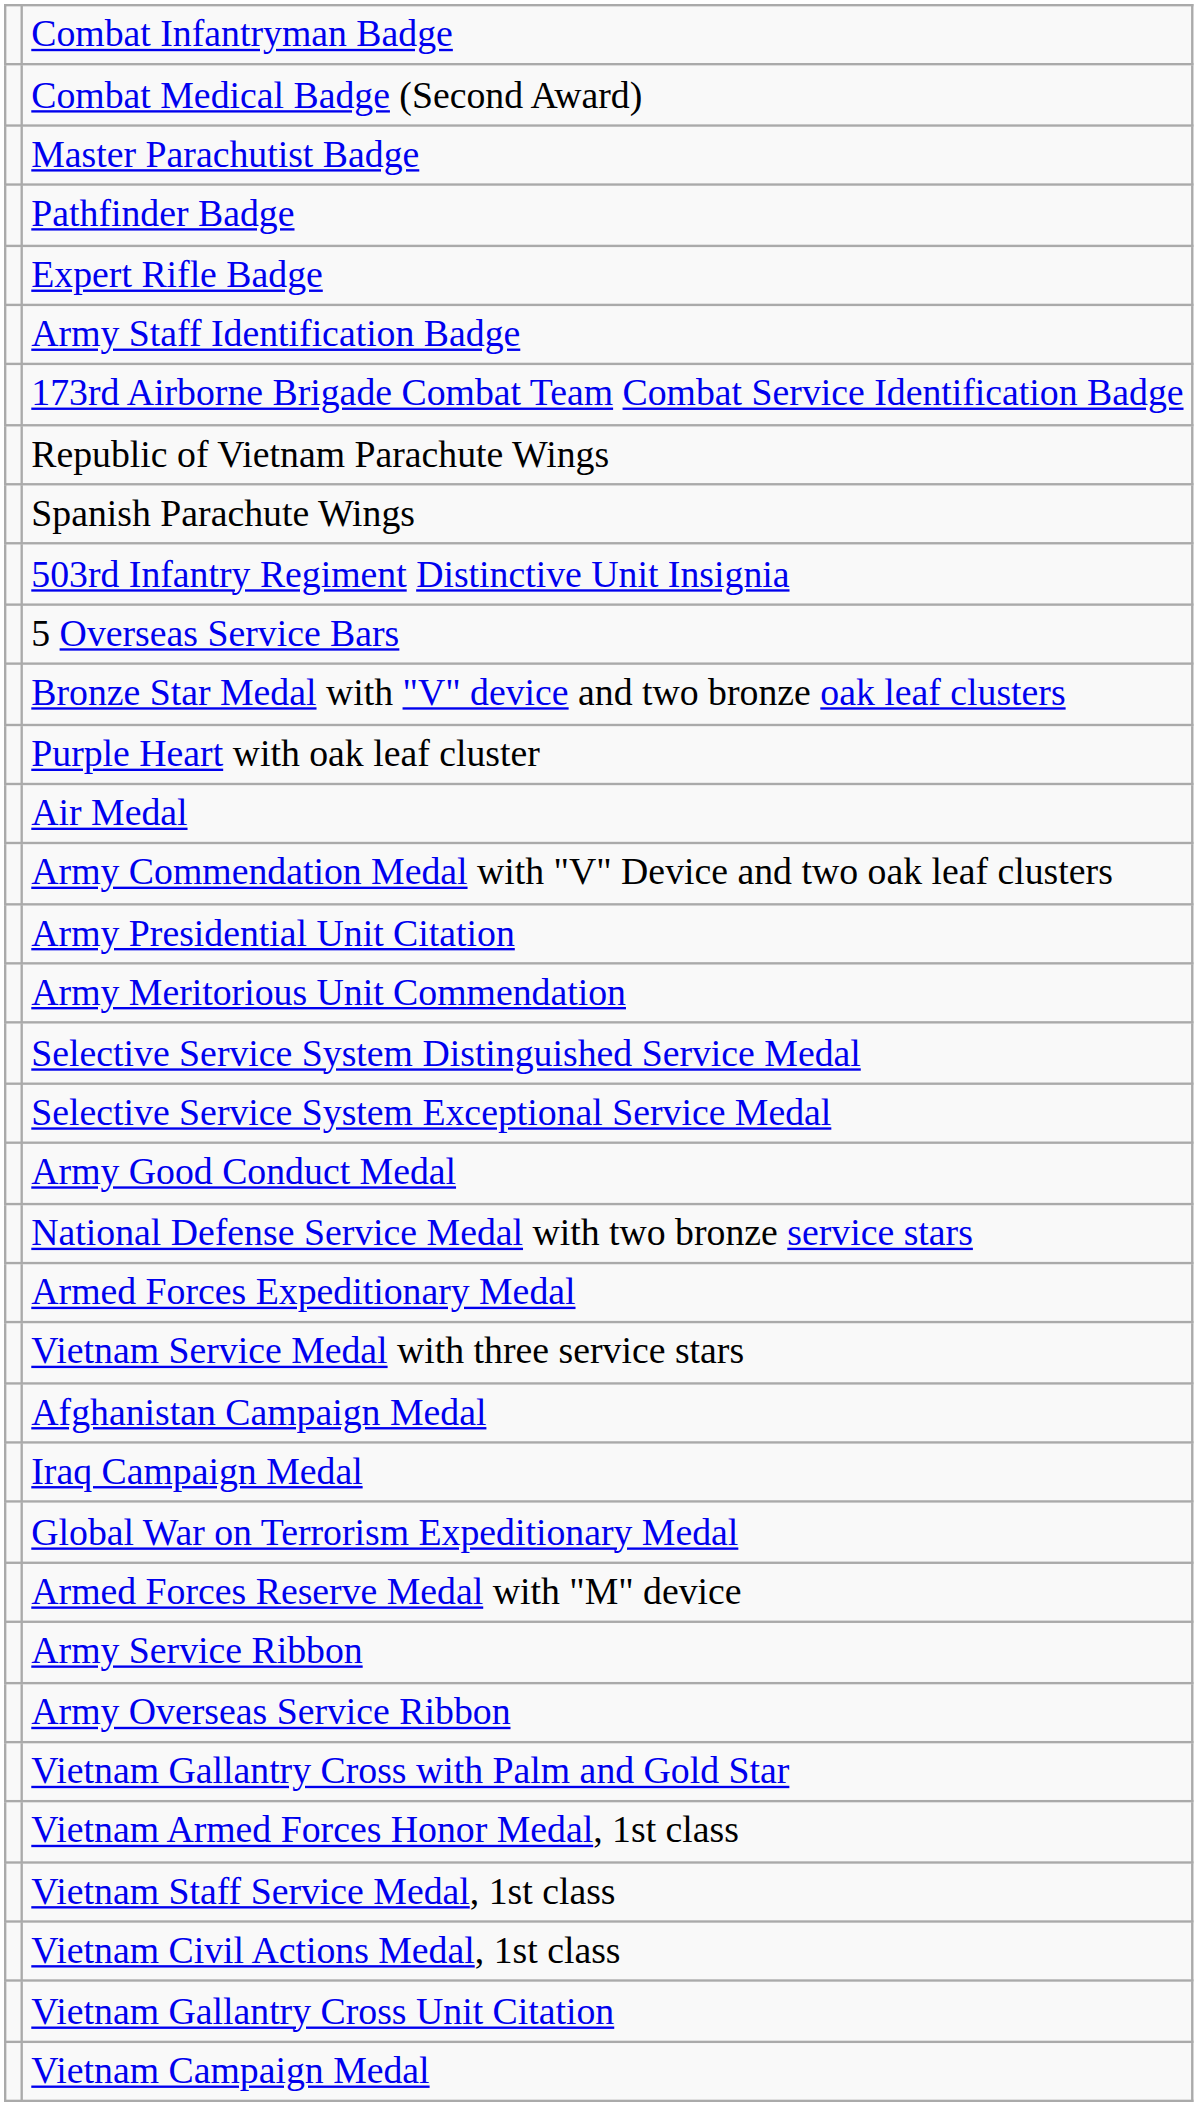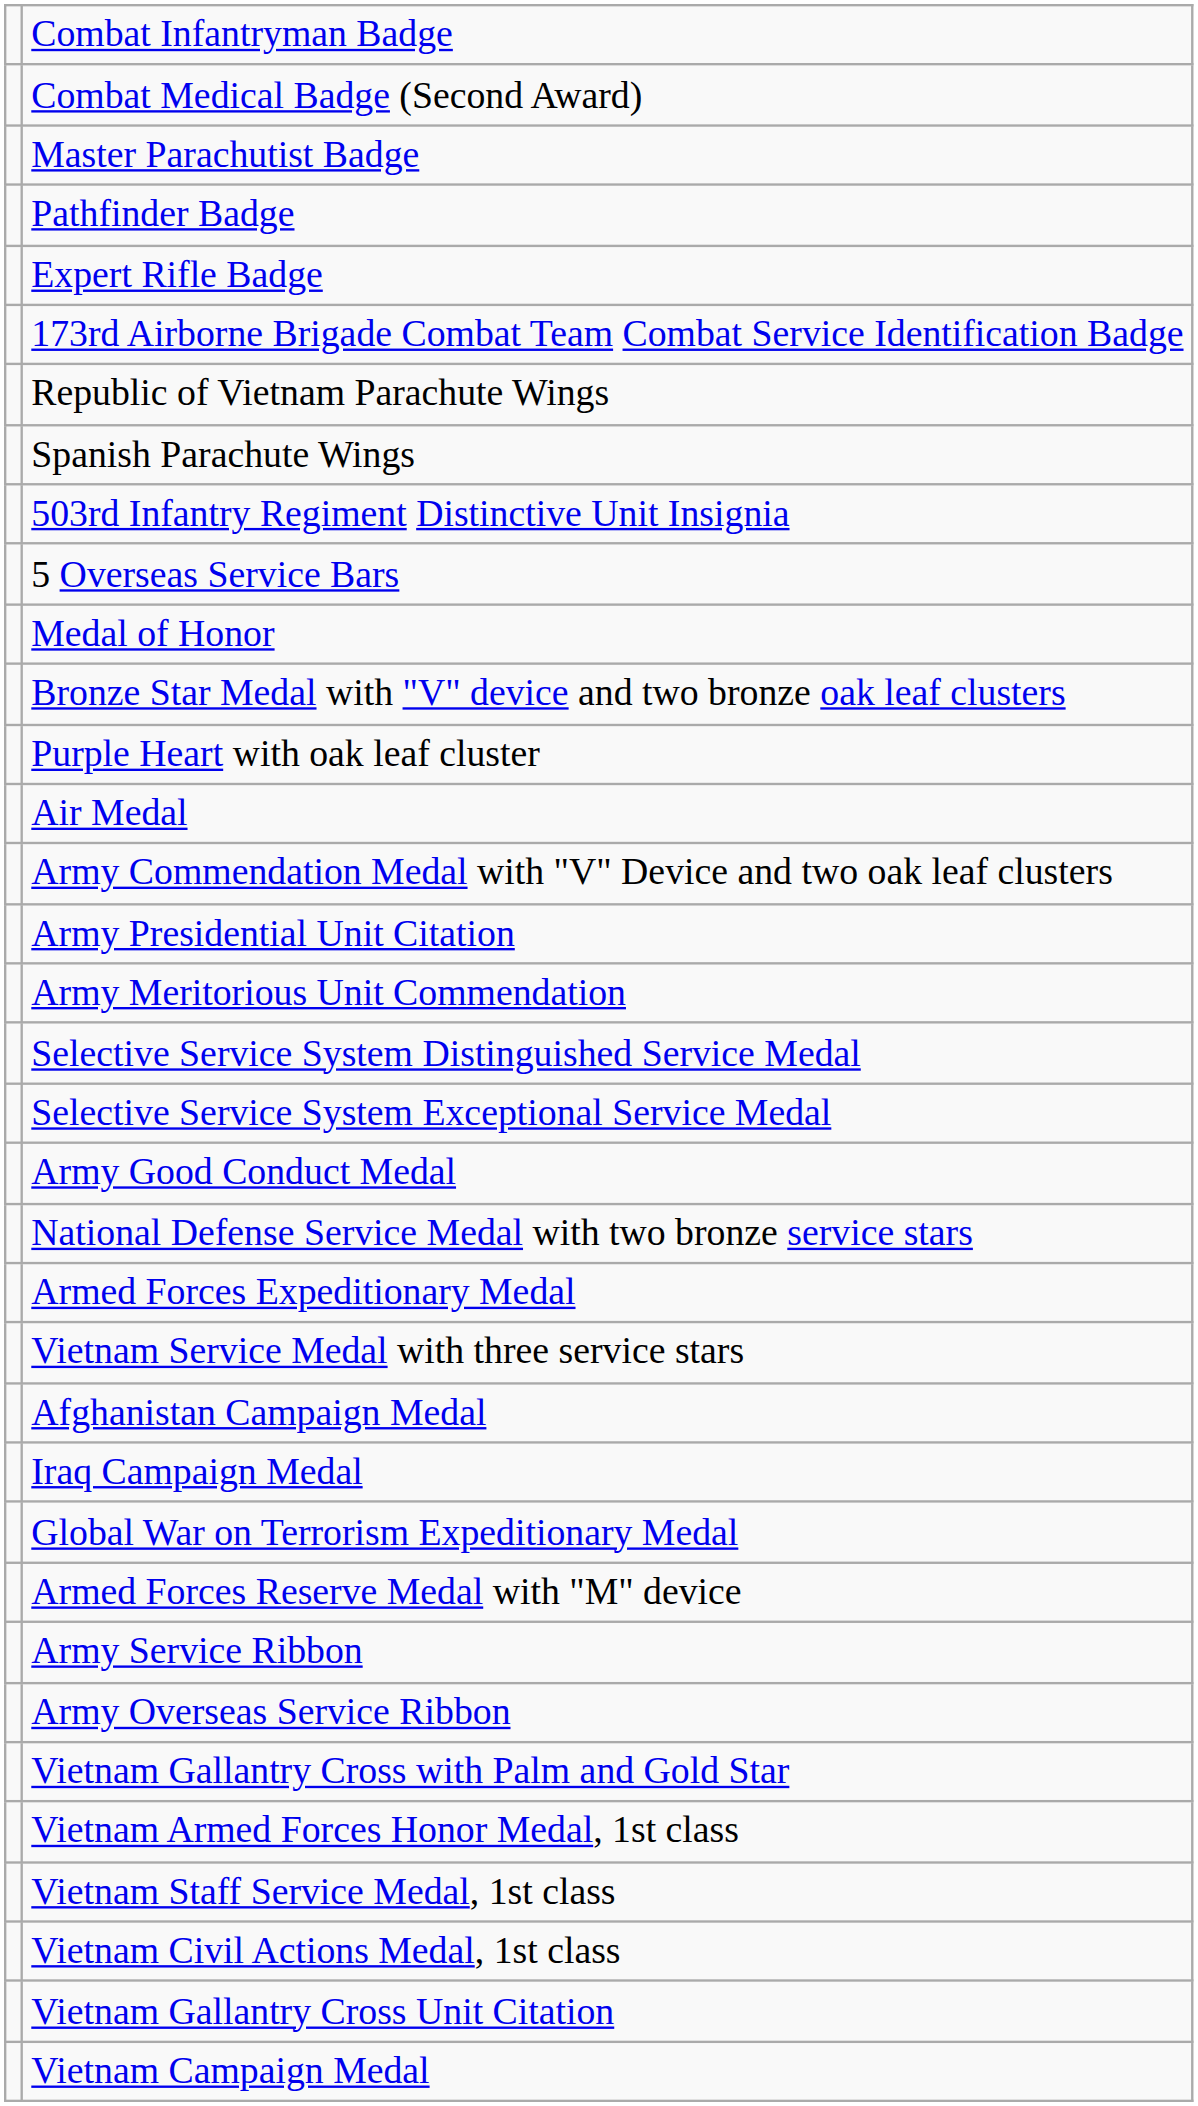 <table class="wikitable">
 <tr>
 <td></td>
 <td><a href='#'>Combat Infantryman Badge</a></td>
 </tr>
 <tr>
 <td></td>
 <td><a href='#'>Combat Medical Badge</a> (Second Award)</td>
 </tr>
 <tr>
 <td></td>
 <td><a href='#'>Master Parachutist Badge</a></td>
 </tr>
 <tr>
 <td></td>
 <td><a href='#'>Pathfinder Badge</a></td>
 </tr>
 <tr>
 <td></td>
 <td><a href='#'>Expert Rifle Badge</a></td>
 </tr>
 <tr>
 <td></td>
-<td><a href='#'>Army Staff Identification Badge</a></td>
-</tr>
-<tr>
-<td></td>
 <td><a href='#'>173rd Airborne Brigade Combat Team</a> <a href='#'>Combat Service Identification Badge</a></td>
 </tr>
 <tr>
 <td></td>
 <td>Republic of Vietnam Parachute Wings</td>
 </tr>
 <tr>
 <td></td>
 <td>Spanish Parachute Wings</td>
 </tr>
 <tr>
 <td></td>
 <td><a href='#'>503rd Infantry Regiment</a> <a href='#'>Distinctive Unit Insignia</a></td>
 </tr>
 <tr>
 <td></td>
 <td>5 <a href='#'>Overseas Service Bars</a></td>
+</tr>
+<tr>
+<td></td>
+<td><a href='#'>Medal of Honor</a></td>
 </tr>
 <tr>
 <td><span></span><span></span><span></span></td>
 <td><a href='#'>Bronze Star Medal</a> with <a href='#'>"V" device</a> and two bronze <a href='#'>oak leaf clusters</a></td>
 </tr>
 <tr>
 <td></td>
 <td><a href='#'>Purple Heart</a> with oak leaf cluster</td>
 </tr>
 <tr>
 <td></td>
 <td><a href='#'>Air Medal</a></td>
 </tr>
 <tr>
 <td><span></span><span></span><span></span></td>
 <td><a href='#'>Army Commendation Medal</a> with "V" Device and two oak leaf clusters</td>
 </tr>
 <tr>
 <td></td>
 <td><a href='#'>Army Presidential Unit Citation</a></td>
 </tr>
 <tr>
 <td></td>
 <td><a href='#'>Army Meritorious Unit Commendation</a></td>
 </tr>
 <tr>
 <td></td>
 <td><a href='#'>Selective Service System Distinguished Service Medal</a></td>
 </tr>
 <tr>
 <td></td>
 <td><a href='#'>Selective Service System Exceptional Service Medal</a></td>
 </tr>
 <tr>
 <td></td>
 <td><a href='#'>Army Good Conduct Medal</a></td>
 </tr>
 <tr>
 <td><span></span><span></span></td>
 <td><a href='#'>National Defense Service Medal</a> with two bronze <a href='#'>service stars</a></td>
 </tr>
 <tr>
 <td></td>
 <td><a href='#'>Armed Forces Expeditionary Medal</a></td>
 </tr>
 <tr>
 <td><span></span><span></span><span></span></td>
 <td><a href='#'>Vietnam Service Medal</a> with three service stars</td>
 </tr>
 <tr>
 <td></td>
 <td><a href='#'>Afghanistan Campaign Medal</a></td>
 </tr>
 <tr>
 <td></td>
 <td><a href='#'>Iraq Campaign Medal</a></td>
 </tr>
 <tr>
 <td></td>
 <td><a href='#'>Global War on Terrorism Expeditionary Medal</a></td>
 </tr>
 <tr>
 <td><span></span></td>
 <td><a href='#'>Armed Forces Reserve Medal</a> with "M" device</td>
 </tr>
 <tr>
 <td></td>
 <td><a href='#'>Army Service Ribbon</a></td>
 </tr>
 <tr>
 <td></td>
 <td><a href='#'>Army Overseas Service Ribbon</a></td>
 </tr>
 <tr>
 <td></td>
 <td><a href='#'>Vietnam Gallantry Cross with Palm and Gold Star</a></td>
 </tr>
 <tr>
 <td></td>
 <td><a href='#'>Vietnam Armed Forces Honor Medal</a>, 1st class</td>
 </tr>
 <tr>
 <td></td>
 <td><a href='#'>Vietnam Staff Service Medal</a>, 1st class</td>
 </tr>
 <tr>
 <td></td>
 <td><a href='#'>Vietnam Civil Actions Medal</a>, 1st class</td>
 </tr>
 <tr>
 <td></td>
 <td><a href='#'>Vietnam Gallantry Cross Unit Citation</a></td>
 </tr>
 <tr>
 <td></td>
 <td><a href='#'>Vietnam Campaign Medal</a></td>
 </tr>
 </table>
